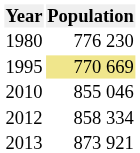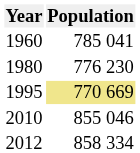 <table>
 <tr>
 <th style="background:#efefef;">Year</th>
 <th style="background:#efefef;">Population</th>
+</tr>
+<tr ---->
+<td>1960</td>
+<td align="right">785 041</td>
 </tr>
 <tr ---->
 <td>1980</td>
 <td align="right">776 230</td>
 </tr>
 <tr ---->
 <td>1995</td>
 <td align="right" style="background: khaki;">770 669</td>
 </tr>
 <tr ---->
 <td>2010</td>
 <td align="right">855 046</td>
 </tr>
 <tr ---->
 <td>2012</td>
 <td align="right">858 334</td>
 </tr>
-<tr ---->
-<td>2013</td>
-<td align="right">873 921</td>
-</tr>
 </table>
